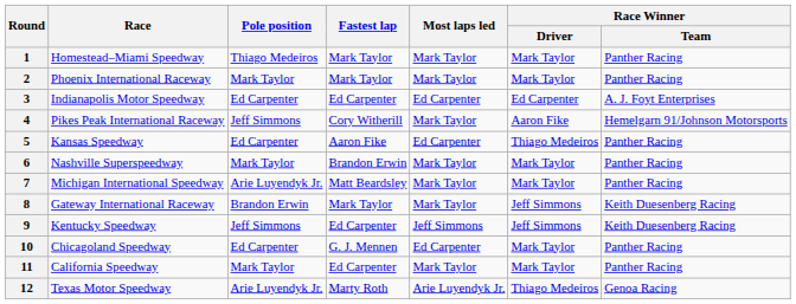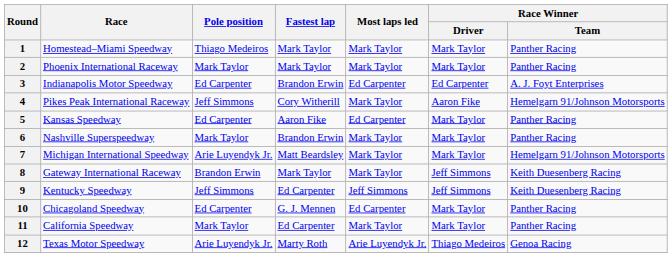 <table class="wikitable" style="font-size: 85%">
 <tr>
 <th rowspan="2">Round</th>
 <th rowspan="2">Race</th>
 <th rowspan="2"><a href='#'>Pole position</a></th>
 <th rowspan="2"><a href='#'>Fastest lap</a></th>
 <th rowspan="2">Most laps led</th>
 <th colspan="2">Race Winner</th>
 </tr>
 <tr>
 <th>Driver</th>
 <th>Team</th>
 </tr>
 <tr>
 <th>1</th>
 <td><a href='#'>Homestead–Miami Speedway</a></td>
 <td> <a href='#'>Thiago Medeiros</a></td>
 <td> <a href='#'>Mark Taylor</a></td>
 <td> <a href='#'>Mark Taylor</a></td>
 <td> <a href='#'>Mark Taylor</a></td>
 <td><a href='#'>Panther Racing</a></td>
 </tr>
 <tr>
 <th>2</th>
 <td><a href='#'>Phoenix International Raceway</a></td>
 <td> <a href='#'>Mark Taylor</a></td>
 <td> <a href='#'>Mark Taylor</a></td>
 <td> <a href='#'>Mark Taylor</a></td>
 <td> <a href='#'>Mark Taylor</a></td>
 <td><a href='#'>Panther Racing</a></td>
 </tr>
 <tr>
 <th>3</th>
 <td><a href='#'>Indianapolis Motor Speedway</a></td>
 <td> <a href='#'>Ed Carpenter</a></td>
-<td> <a href='#'>Ed Carpenter</a></td>
+<td> <a href='#'>Brandon Erwin</a></td>
 <td> <a href='#'>Ed Carpenter</a></td>
 <td> <a href='#'>Ed Carpenter</a></td>
 <td><a href='#'>A. J. Foyt Enterprises</a></td>
 </tr>
 <tr>
 <th>4</th>
 <td><a href='#'>Pikes Peak International Raceway</a></td>
 <td> <a href='#'>Jeff Simmons</a></td>
 <td> <a href='#'>Cory Witherill</a></td>
 <td> <a href='#'>Mark Taylor</a></td>
 <td> <a href='#'>Aaron Fike</a></td>
 <td><a href='#'>Hemelgarn 91/Johnson Motorsports</a></td>
 </tr>
 <tr>
 <th>5</th>
 <td><a href='#'>Kansas Speedway</a></td>
 <td> <a href='#'>Ed Carpenter</a></td>
 <td> <a href='#'>Aaron Fike</a></td>
 <td> <a href='#'>Ed Carpenter</a></td>
-<td> <a href='#'>Thiago Medeiros</a></td>
+<td> <a href='#'>Mark Taylor</a></td>
 <td><a href='#'>Panther Racing</a></td>
 </tr>
 <tr>
 <th>6</th>
 <td><a href='#'>Nashville Superspeedway</a></td>
 <td> <a href='#'>Mark Taylor</a></td>
 <td> <a href='#'>Brandon Erwin</a></td>
 <td> <a href='#'>Mark Taylor</a></td>
 <td> <a href='#'>Mark Taylor</a></td>
 <td><a href='#'>Panther Racing</a></td>
 </tr>
 <tr>
 <th>7</th>
 <td><a href='#'>Michigan International Speedway</a></td>
 <td> <a href='#'>Arie Luyendyk Jr.</a></td>
 <td> <a href='#'>Matt Beardsley</a></td>
 <td> <a href='#'>Mark Taylor</a></td>
 <td> <a href='#'>Mark Taylor</a></td>
-<td><a href='#'>Panther Racing</a></td>
+<td><a href='#'>Hemelgarn 91/Johnson Motorsports</a></td>
 </tr>
 <tr>
 <th>8</th>
 <td><a href='#'>Gateway International Raceway</a></td>
 <td> <a href='#'>Brandon Erwin</a></td>
 <td> <a href='#'>Mark Taylor</a></td>
 <td> <a href='#'>Mark Taylor</a></td>
 <td> <a href='#'>Jeff Simmons</a></td>
 <td><a href='#'>Keith Duesenberg Racing</a></td>
 </tr>
 <tr>
 <th>9</th>
 <td><a href='#'>Kentucky Speedway</a></td>
 <td> <a href='#'>Jeff Simmons</a></td>
 <td> <a href='#'>Ed Carpenter</a></td>
 <td> <a href='#'>Jeff Simmons</a></td>
 <td> <a href='#'>Jeff Simmons</a></td>
 <td><a href='#'>Keith Duesenberg Racing</a></td>
 </tr>
 <tr>
 <th>10</th>
 <td><a href='#'>Chicagoland Speedway</a></td>
 <td> <a href='#'>Ed Carpenter</a></td>
 <td> <a href='#'>G. J. Mennen</a></td>
 <td> <a href='#'>Ed Carpenter</a></td>
 <td> <a href='#'>Mark Taylor</a></td>
 <td><a href='#'>Panther Racing</a></td>
 </tr>
 <tr>
 <th>11</th>
 <td><a href='#'>California Speedway</a></td>
 <td> <a href='#'>Mark Taylor</a></td>
 <td> <a href='#'>Ed Carpenter</a></td>
 <td> <a href='#'>Mark Taylor</a></td>
 <td> <a href='#'>Mark Taylor</a></td>
 <td><a href='#'>Panther Racing</a></td>
 </tr>
 <tr>
 <th>12</th>
 <td><a href='#'>Texas Motor Speedway</a></td>
 <td> <a href='#'>Arie Luyendyk Jr.</a></td>
 <td> <a href='#'>Marty Roth</a></td>
 <td> <a href='#'>Arie Luyendyk Jr.</a></td>
 <td> <a href='#'>Thiago Medeiros</a></td>
 <td><a href='#'>Genoa Racing</a></td>
 </tr>
 </table>
